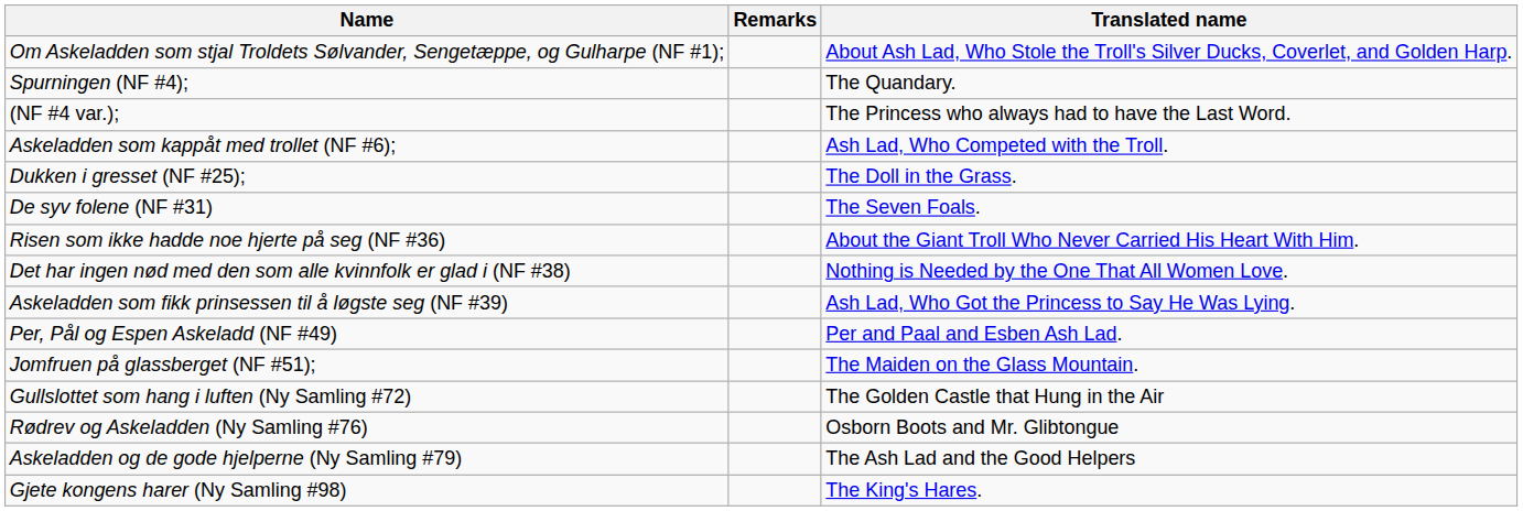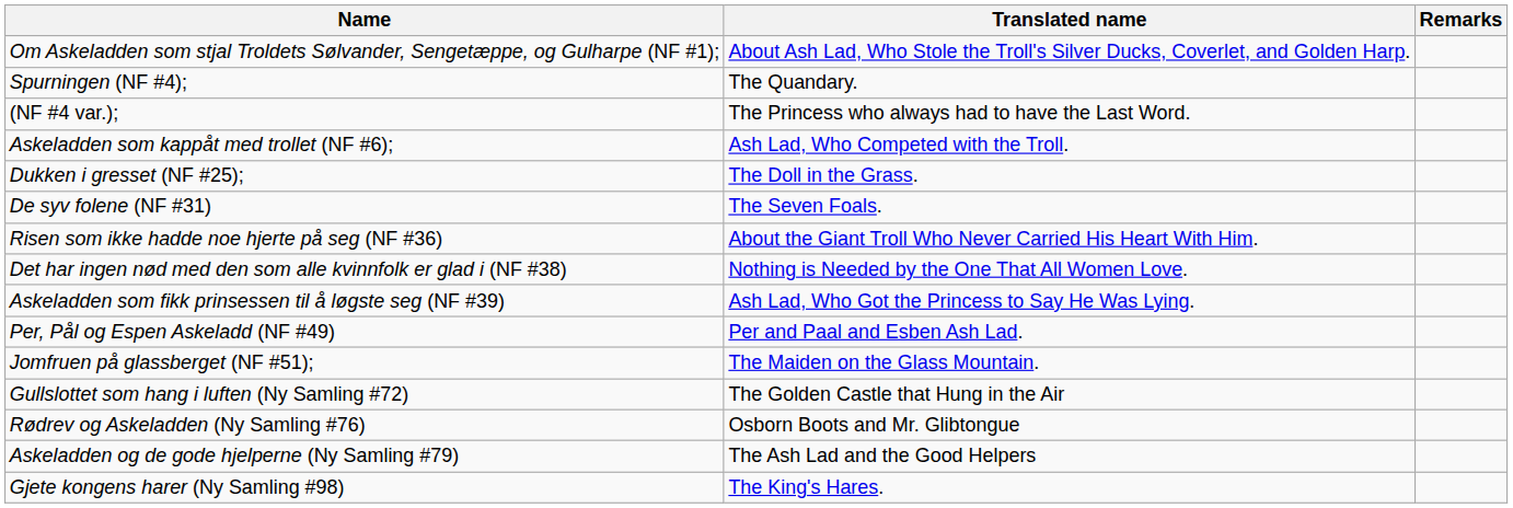 <table class="wikitable">
 <tr>
 <th>Name</th>
+<th>Translated name</th>
 <th>Remarks</th>
-<th>Translated name</th>
 </tr>
 <tr>
 <td><em>Om Askeladden som stjal Troldets Sølvander, Sengetæppe, og Gulharpe</em> (NF #1);</td>
+<td><a href='#'>About Ash Lad, Who Stole the Troll's Silver Ducks, Coverlet, and Golden Harp</a>.</td>
 <td></td>
-<td><a href='#'>About Ash Lad, Who Stole the Troll's Silver Ducks, Coverlet, and Golden Harp</a>.</td>
 </tr>
 <tr>
 <td><em>Spurningen</em> (NF #4);</td>
+<td>The Quandary.</td>
 <td></td>
-<td>The Quandary.</td>
 </tr>
 <tr>
 <td><em></em> (NF #4 var.);</td>
+<td>The Princess who always had to have the Last Word.</td>
 <td></td>
-<td>The Princess who always had to have the Last Word.</td>
 </tr>
 <tr>
 <td><em>Askeladden som kappåt med trollet</em> (NF #6);</td>
+<td><a href='#'>Ash Lad, Who Competed with the Troll</a>.</td>
 <td></td>
-<td><a href='#'>Ash Lad, Who Competed with the Troll</a>.</td>
 </tr>
 <tr>
 <td><em>Dukken i gresset</em> (NF #25);</td>
+<td><a href='#'>The Doll in the Grass</a>.</td>
 <td></td>
-<td><a href='#'>The Doll in the Grass</a>.</td>
 </tr>
 <tr>
 <td><em>De syv folene</em> (NF #31)</td>
+<td><a href='#'>The Seven Foals</a>.</td>
 <td></td>
-<td><a href='#'>The Seven Foals</a>.</td>
 </tr>
 <tr>
 <td><em>Risen som ikke hadde noe hjerte på seg</em> (NF #36)</td>
+<td><a href='#'>About the Giant Troll Who Never Carried His Heart With Him</a>.</td>
 <td></td>
-<td><a href='#'>About the Giant Troll Who Never Carried His Heart With Him</a>.</td>
 </tr>
 <tr>
 <td><em>Det har ingen nød med den som alle kvinnfolk er glad i</em> (NF #38)</td>
+<td><a href='#'>Nothing is Needed by the One That All Women Love</a>.</td>
 <td></td>
-<td><a href='#'>Nothing is Needed by the One That All Women Love</a>.</td>
 </tr>
 <tr>
 <td><em>Askeladden som fikk prinsessen til å løgste seg</em> (NF #39)</td>
+<td><a href='#'>Ash Lad, Who Got the Princess to Say He Was Lying</a>.</td>
 <td></td>
-<td><a href='#'>Ash Lad, Who Got the Princess to Say He Was Lying</a>.</td>
 </tr>
 <tr>
 <td><em>Per, Pål og Espen Askeladd</em> (NF #49)</td>
+<td><a href='#'>Per and Paal and Esben Ash Lad</a>.</td>
 <td></td>
-<td><a href='#'>Per and Paal and Esben Ash Lad</a>.</td>
 </tr>
 <tr>
 <td><em>Jomfruen på glassberget</em> (NF #51);</td>
+<td><a href='#'>The Maiden on the Glass Mountain</a>.</td>
 <td></td>
-<td><a href='#'>The Maiden on the Glass Mountain</a>.</td>
 </tr>
 <tr>
 <td><em>Gullslottet som hang i luften</em> (Ny Samling #72)</td>
+<td>The Golden Castle that Hung in the Air</td>
 <td></td>
-<td>The Golden Castle that Hung in the Air</td>
 </tr>
 <tr>
 <td><em>Rødrev og Askeladden</em> (Ny Samling #76)</td>
+<td>Osborn Boots and Mr. Glibtongue</td>
 <td></td>
-<td>Osborn Boots and Mr. Glibtongue</td>
 </tr>
 <tr>
 <td><em>Askeladden og de gode hjelperne</em> (Ny Samling #79)</td>
+<td>The Ash Lad and the Good Helpers</td>
 <td></td>
-<td>The Ash Lad and the Good Helpers</td>
 </tr>
 <tr>
 <td><em>Gjete kongens harer</em> (Ny Samling #98)</td>
+<td><a href='#'>The King's Hares</a>.</td>
 <td></td>
-<td><a href='#'>The King's Hares</a>.</td>
 </tr>
 </table>
